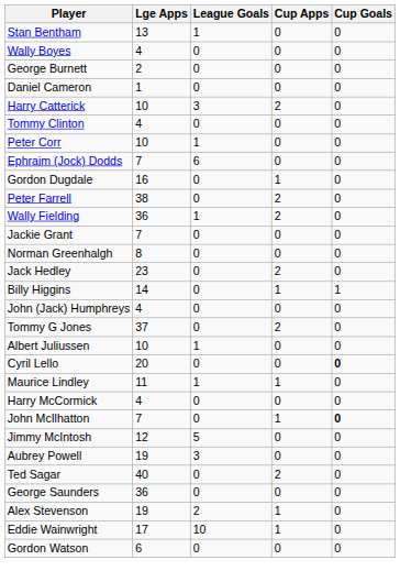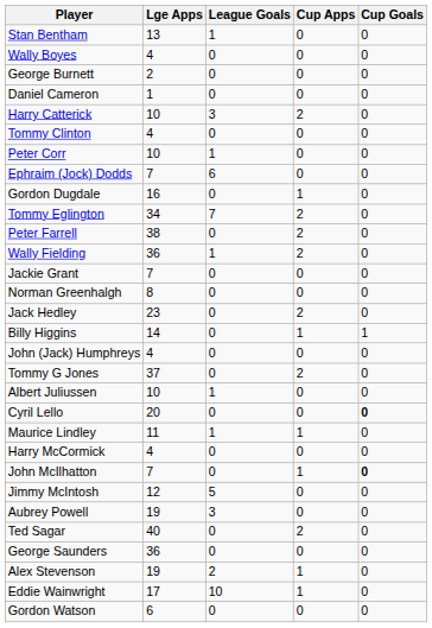 <table class="wikitable">
 <tr>
 <th>Player</th>
 <th>Lge Apps</th>
 <th>League Goals</th>
 <th>Cup Apps</th>
 <th>Cup Goals</th>
 </tr>
 <tr>
 <td><a href='#'>Stan Bentham</a></td>
 <td>13</td>
 <td>1</td>
 <td>0</td>
 <td>0</td>
 </tr>
 <tr>
 <td><a href='#'>Wally Boyes</a></td>
 <td>4</td>
 <td>0</td>
 <td>0</td>
 <td>0</td>
 </tr>
 <tr>
 <td>George Burnett</td>
 <td>2</td>
 <td>0</td>
 <td>0</td>
 <td>0</td>
 </tr>
 <tr>
 <td>Daniel Cameron</td>
 <td>1</td>
 <td>0</td>
 <td>0</td>
 <td>0</td>
 </tr>
 <tr>
 <td><a href='#'>Harry Catterick</a></td>
 <td>10</td>
 <td>3</td>
 <td>2</td>
 <td>0</td>
 </tr>
 <tr>
 <td><a href='#'>Tommy Clinton</a></td>
 <td>4</td>
 <td>0</td>
 <td>0</td>
 <td>0</td>
 </tr>
 <tr>
 <td><a href='#'>Peter Corr</a></td>
 <td>10</td>
 <td>1</td>
 <td>0</td>
 <td>0</td>
 </tr>
 <tr>
 <td><a href='#'>Ephraim (Jock) Dodds</a></td>
 <td>7</td>
 <td>6</td>
 <td>0</td>
 <td>0</td>
 </tr>
 <tr>
 <td>Gordon Dugdale</td>
 <td>16</td>
 <td>0</td>
 <td>1</td>
+<td>0</td>
+</tr>
+<tr>
+<td><a href='#'>Tommy Eglington</a></td>
+<td>34</td>
+<td>7</td>
+<td>2</td>
 <td>0</td>
 </tr>
 <tr>
 <td><a href='#'>Peter Farrell</a></td>
 <td>38</td>
 <td>0</td>
 <td>2</td>
 <td>0</td>
 </tr>
 <tr>
 <td><a href='#'>Wally Fielding</a></td>
 <td>36</td>
 <td>1</td>
 <td>2</td>
 <td>0</td>
 </tr>
 <tr>
 <td>Jackie Grant</td>
 <td>7</td>
 <td>0</td>
 <td>0</td>
 <td>0</td>
 </tr>
 <tr>
 <td>Norman Greenhalgh</td>
 <td>8</td>
 <td>0</td>
 <td>0</td>
 <td>0</td>
 </tr>
 <tr>
 <td>Jack Hedley</td>
 <td>23</td>
 <td>0</td>
 <td>2</td>
 <td>0</td>
 </tr>
 <tr>
 <td>Billy Higgins</td>
 <td>14</td>
 <td>0</td>
 <td>1</td>
 <td>1</td>
 </tr>
 <tr>
 <td>John (Jack) Humphreys</td>
 <td>4</td>
 <td>0</td>
 <td>0</td>
 <td>0</td>
 </tr>
 <tr>
 <td>Tommy G Jones</td>
 <td>37</td>
 <td>0</td>
 <td>2</td>
 <td>0</td>
 </tr>
 <tr>
 <td>Albert Juliussen</td>
 <td>10</td>
 <td>1</td>
 <td>0</td>
 <td>0</td>
 </tr>
 <tr>
 <td>Cyril Lello</td>
 <td>20</td>
 <td>0</td>
 <td>0</td>
 <td><strong>0</strong></td>
 </tr>
 <tr>
 <td>Maurice Lindley</td>
 <td>11</td>
 <td>1</td>
 <td>1</td>
 <td>0</td>
 </tr>
 <tr>
 <td>Harry McCormick</td>
 <td>4</td>
 <td>0</td>
 <td>0</td>
 <td>0</td>
 </tr>
 <tr>
 <td>John McIlhatton</td>
 <td>7</td>
 <td>0</td>
 <td>1</td>
 <td><strong>0</strong></td>
 </tr>
 <tr>
 <td>Jimmy McIntosh</td>
 <td>12</td>
 <td>5</td>
 <td>0</td>
 <td>0</td>
 </tr>
 <tr>
 <td>Aubrey Powell</td>
 <td>19</td>
 <td>3</td>
 <td>0</td>
 <td>0</td>
 </tr>
 <tr>
 <td>Ted Sagar</td>
 <td>40</td>
 <td>0</td>
 <td>2</td>
 <td>0</td>
 </tr>
 <tr>
 <td>George Saunders</td>
 <td>36</td>
 <td>0</td>
 <td>0</td>
 <td>0</td>
 </tr>
 <tr>
 <td>Alex Stevenson</td>
 <td>19</td>
 <td>2</td>
 <td>1</td>
 <td>0</td>
 </tr>
 <tr>
 <td>Eddie Wainwright</td>
 <td>17</td>
 <td>10</td>
 <td>1</td>
 <td>0</td>
 </tr>
 <tr>
 <td>Gordon Watson</td>
 <td>6</td>
 <td>0</td>
 <td>0</td>
 <td>0</td>
 </tr>
 </table>
